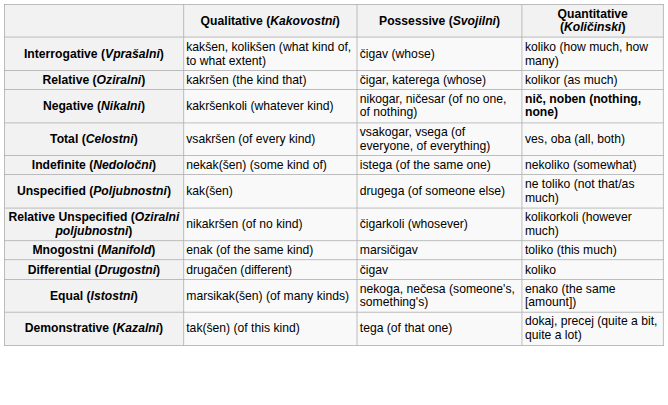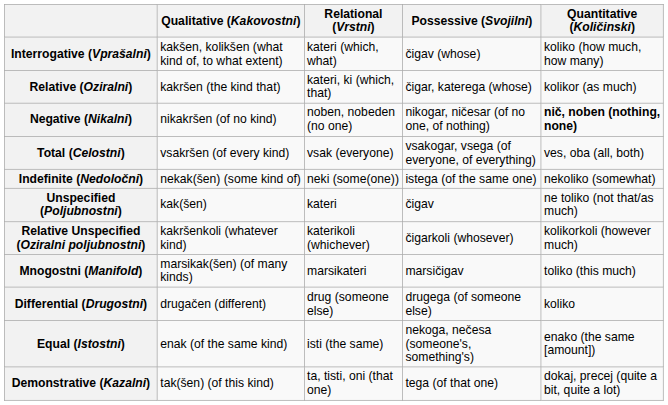 <table class="wikitable">
 <tr>
 <th></th>
 <th>Qualitative (<em>Kakovostni</em>)</th>
+<th>Relational (<em>Vrstni</em>)</th>
 <th>Possessive (<em>Svojilni</em>)</th>
 <th>Quantitative (<em>Količinski</em>)</th>
 </tr>
 <tr>
 <th>Interrogative (<em>Vprašalni</em>)</th>
 <td>kakšen, kolikšen (what kind of, to what extent)</td>
+<td>kateri (which, what)</td>
 <td>čigav (whose)</td>
 <td>koliko (how much, how many)</td>
 </tr>
 <tr>
 <th>Relative (<em>Oziralni</em>)</th>
 <td>kakršen (the kind that)</td>
+<td>kateri, ki (which, that)</td>
 <td>čigar, katerega (whose)</td>
 <td>kolikor (as much)</td>
 </tr>
 <tr>
 <th>Negative (<em>Nikalni</em>)</th>
-<td>kakršenkoli (whatever kind)</td>
+<td>nikakršen (of no kind)</td>
+<td>noben, nobeden (no one)</td>
 <td>nikogar, ničesar (of no one, of nothing)</td>
 <td><strong>nič, noben (nothing, none)</strong></td>
 </tr>
 <tr>
 <th>Total (<em>Celostni</em>)</th>
 <td>vsakršen (of every kind)</td>
+<td>vsak (everyone)</td>
 <td>vsakogar, vsega (of everyone, of everything)</td>
 <td>ves, oba (all, both)</td>
 </tr>
 <tr>
 <th>Indefinite (<em>Nedoločni</em>)</th>
 <td>nekak(šen) (some kind of)</td>
+<td>neki (some(one))</td>
 <td>istega (of the same one)</td>
 <td>nekoliko (somewhat)</td>
 </tr>
 <tr>
 <th>Unspecified (<em>Poljubnostni</em>)</th>
 <td>kak(šen)</td>
-<td>drugega (of someone else)</td>
+<td>kateri</td>
+<td>čigav</td>
 <td>ne toliko (not that/as much)</td>
 </tr>
 <tr>
 <th>Relative Unspecified (<em>Oziralni poljubnostni</em>)</th>
-<td>nikakršen (of no kind)</td>
+<td>kakršenkoli (whatever kind)</td>
+<td>katerikoli (whichever)</td>
 <td>čigarkoli (whosever)</td>
 <td>kolikorkoli (however much)</td>
 </tr>
 <tr>
 <th>Mnogostni (<em>Manifold</em>)</th>
-<td>enak (of the same kind)</td>
+<td>marsikak(šen) (of many kinds)</td>
+<td>marsikateri</td>
 <td>marsičigav</td>
 <td>toliko (this much)</td>
 </tr>
 <tr>
 <th>Differential (<em>Drugostni</em>)</th>
 <td>drugačen (different)</td>
-<td>čigav</td>
+<td>drug (someone else)</td>
+<td>drugega (of someone else)</td>
 <td>koliko</td>
 </tr>
 <tr>
 <th>Equal (<em>Istostni</em>)</th>
-<td>marsikak(šen) (of many kinds)</td>
+<td>enak (of the same kind)</td>
+<td>isti (the same)</td>
 <td>nekoga, nečesa (someone's, something's)</td>
 <td>enako (the same [amount])</td>
 </tr>
 <tr>
 <th>Demonstrative (<em>Kazalni</em>)</th>
 <td>tak(šen) (of this kind)</td>
+<td>ta, tisti, oni (that one)</td>
 <td>tega (of that one)</td>
 <td>dokaj, precej (quite a bit, quite a lot)</td>
 </tr>
 </table>
